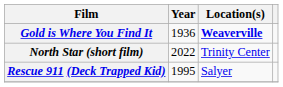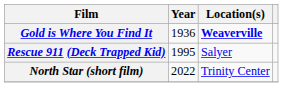 <table class="wikitable sortable plainrowheaders">
 <tr>
 <th>Film</th>
 <th>Year</th>
 <th class="unsortable">Location(s)</th>
 <th class="unsortable"></th>
 </tr>
 <tr>
 <th scope="row"><em><a href='#'>Gold is Where You Find It</a></em></th>
 <td>1936</td>
 <td><strong><a href='#'>Weaverville</a></strong></td>
 <td style="text-align:center;"></td>
 </tr>
 <tr>
+<th scope="row"><em><a href='#'>Rescue 911</a> <a href='#'>(Deck Trapped Kid)</a></em></th>
+<td>1995</td>
+<td><a href='#'>Salyer</a></td>
+<td style="text-align:center;"></td>
+</tr>
+<tr>
 <th scope="row"><em>North Star (short film)</em></th>
 <td>2022</td>
 <td><a href='#'>Trinity Center</a></td>
 <td style="text-align:center;"></td>
 </tr>
 <tr>
-<th scope="row"><em><a href='#'>Rescue 911</a> <a href='#'>(Deck Trapped Kid)</a></em></th>
-<td>1995</td>
-<td><a href='#'>Salyer</a></td>
-<td style="text-align:center;"></td>
-</tr>
-<tr>
 </tr>
 </table>
